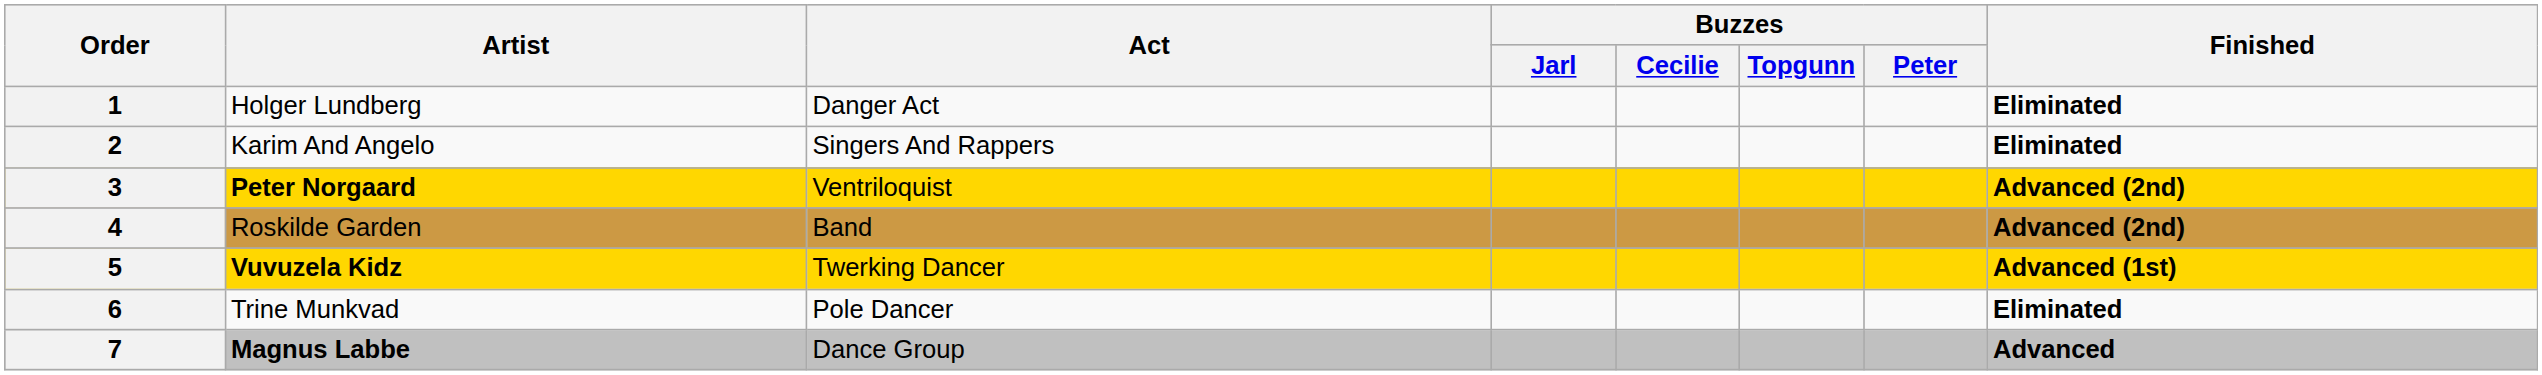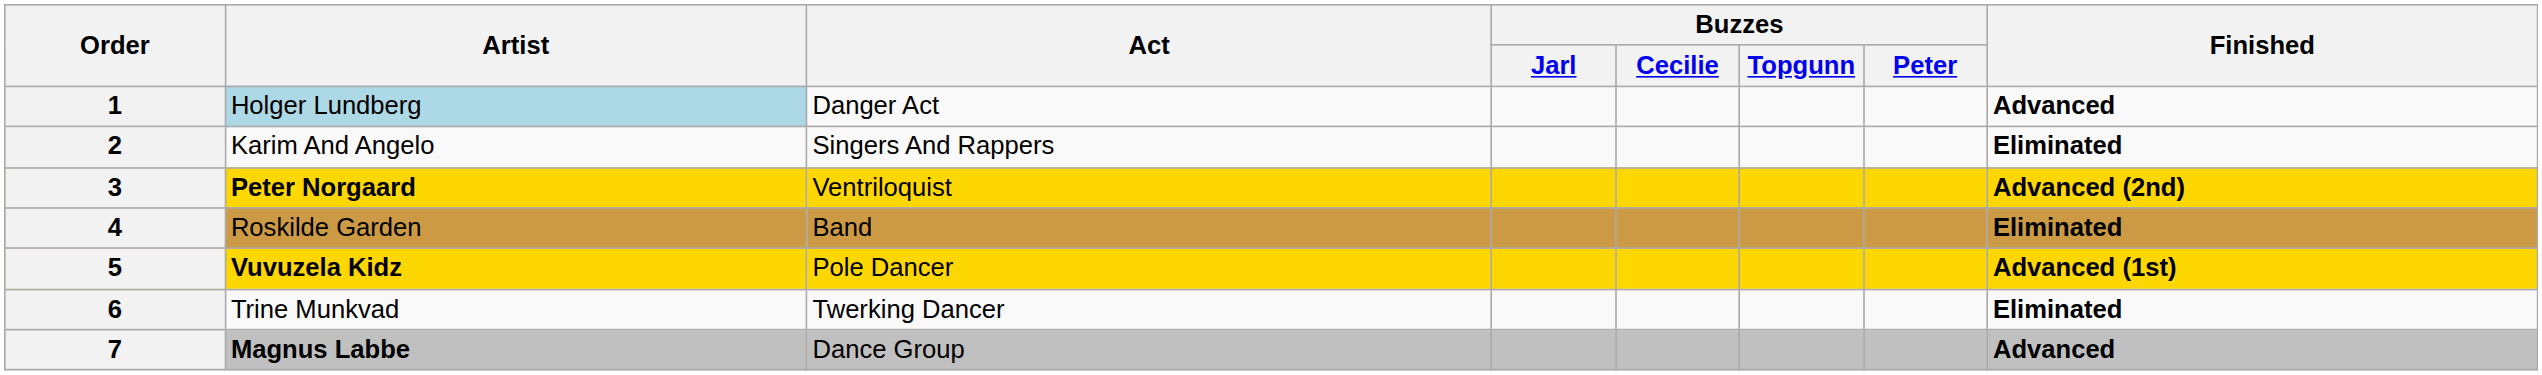 <table class="wikitable sortable" width="100%">
 <tr>
 <th rowspan="2">Order</th>
 <th rowspan="2" class="unsortable">Artist</th>
 <th rowspan="2" class="unsortable">Act</th>
 <th colspan="4" class="unsortable">Buzzes</th>
 <th rowspan="2">Finished</th>
 </tr>
 <tr>
 <th width="70"><a href='#'>Jarl</a></th>
 <th width="70"><a href='#'>Cecilie</a></th>
 <th width="70"><a href='#'>Topgunn</a></th>
 <th width="70"><a href='#'>Peter</a></th>
 </tr>
 <tr>
 <th>1</th>
-<td>Holger Lundberg</td>
+<td style="background: lightblue;">Holger Lundberg</td>
 <td>Danger Act</td>
 <td></td>
 <td></td>
 <td></td>
 <td></td>
-<td><strong>Eliminated</strong></td>
+<td><strong>Advanced</strong></td>
 </tr>
 <tr>
 <th>2</th>
 <td>Karim And Angelo</td>
 <td>Singers And Rappers</td>
 <td></td>
 <td></td>
 <td></td>
 <td></td>
 <td><strong>Eliminated</strong></td>
 </tr>
 <tr style="background:gold;">
 <th>3</th>
 <td><strong>Peter Norgaard</strong></td>
 <td>Ventriloquist</td>
 <td></td>
 <td></td>
 <td></td>
 <td></td>
 <td><strong>Advanced</strong> <strong>(2nd)</strong></td>
 </tr>
 <tr style="background:#c94;">
 <th>4</th>
 <td>Roskilde Garden</td>
 <td>Band</td>
 <td align="center"></td>
 <td></td>
 <td></td>
 <td></td>
-<td><strong>Advanced</strong> <strong>(2nd)</strong></td>
+<td><strong>Eliminated</strong></td>
 </tr>
 <tr style="background:gold;">
 <th>5</th>
 <td><strong>Vuvuzela Kidz</strong></td>
-<td>Twerking Dancer</td>
+<td>Pole Dancer</td>
 <td></td>
 <td></td>
 <td></td>
 <td></td>
 <td><strong>Advanced</strong> <strong>(1st)</strong></td>
 </tr>
 <tr>
 <th>6</th>
 <td>Trine Munkvad</td>
-<td>Pole Dancer</td>
+<td>Twerking Dancer</td>
 <td></td>
 <td></td>
 <td></td>
 <td></td>
 <td><strong>Eliminated</strong></td>
 </tr>
 <tr style="background:silver;">
 <th>7</th>
 <td><strong>Magnus Labbe</strong></td>
 <td>Dance Group</td>
 <td></td>
 <td align="center"></td>
 <td align="center"></td>
 <td align="center"></td>
 <td><strong>Advanced</strong></td>
 </tr>
 </table>
